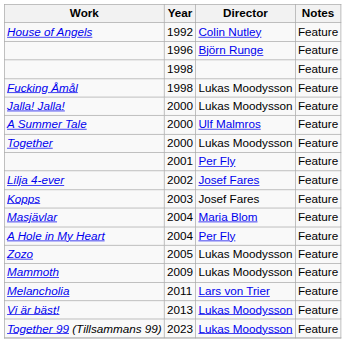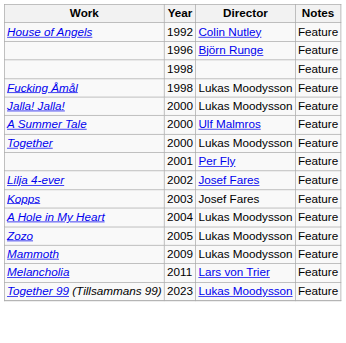 <table class="wikitable sortable">
 <tr>
 <th scope="col">Work</th>
 <th scope="col">Year</th>
 <th scope="col">Director</th>
 <th scope="col" class="unsortable">Notes</th>
 </tr>
 <tr>
 <td><em><a href='#'>House of Angels</a></em></td>
 <td>1992</td>
 <td><a href='#'>Colin Nutley</a></td>
 <td>Feature</td>
 </tr>
 <tr>
 <td><em></em></td>
 <td>1996</td>
 <td><a href='#'>Björn Runge</a></td>
 <td>Feature</td>
 </tr>
 <tr>
 <td><em></em></td>
 <td>1998</td>
 <td></td>
 <td>Feature</td>
 </tr>
 <tr>
 <td><em><a href='#'>Fucking Åmål</a></em></td>
 <td>1998</td>
 <td>Lukas Moodysson</td>
 <td>Feature</td>
 </tr>
 <tr>
 <td><em><a href='#'>Jalla! Jalla!</a></em></td>
 <td>2000</td>
 <td>Lukas Moodysson</td>
 <td>Feature</td>
 </tr>
 <tr>
 <td><em><a href='#'>A Summer Tale</a></em></td>
 <td>2000</td>
 <td><a href='#'>Ulf Malmros</a></td>
 <td>Feature</td>
 </tr>
 <tr>
 <td><em><a href='#'>Together</a></em></td>
 <td>2000</td>
 <td>Lukas Moodysson</td>
 <td>Feature</td>
 </tr>
 <tr>
 <td><em></em></td>
 <td>2001</td>
 <td><a href='#'>Per Fly</a></td>
 <td>Feature</td>
 </tr>
 <tr>
 <td><em><a href='#'>Lilja 4-ever</a></em></td>
 <td>2002</td>
 <td><a href='#'>Josef Fares</a></td>
 <td>Feature</td>
 </tr>
 <tr>
 <td><em><a href='#'>Kopps</a></em></td>
 <td>2003</td>
 <td>Josef Fares</td>
 <td>Feature</td>
 </tr>
 <tr>
-<td><em><a href='#'>Masjävlar</a></em></td>
-<td>2004</td>
-<td><a href='#'>Maria Blom</a></td>
-<td>Feature</td>
-</tr>
-<tr>
 <td><em><a href='#'>A Hole in My Heart</a></em></td>
 <td>2004</td>
-<td><a href='#'>Per Fly</a></td>
+<td>Lukas Moodysson</td>
 <td>Feature</td>
 </tr>
 <tr>
 <td><em><a href='#'>Zozo</a></em></td>
 <td>2005</td>
 <td>Lukas Moodysson</td>
 <td>Feature</td>
 </tr>
 <tr>
 <td><em><a href='#'>Mammoth</a></em></td>
 <td>2009</td>
 <td>Lukas Moodysson</td>
 <td>Feature</td>
 </tr>
 <tr>
 <td><em><a href='#'>Melancholia</a></em></td>
 <td>2011</td>
 <td><a href='#'>Lars von Trier</a></td>
 <td>Feature</td>
 </tr>
 <tr>
-<td><em><a href='#'>Vi är bäst!</a></em></td>
-<td>2013</td>
-<td><a href='#'>Lukas Moodysson</a></td>
-<td>Feature</td>
-</tr>
-<tr>
 <td><em><a href='#'>Together 99</a> (Tillsammans 99)</em></td>
 <td>2023</td>
 <td><a href='#'>Lukas Moodysson</a></td>
 <td>Feature</td>
 </tr>
 <tr>
 </tr>
 </table>
